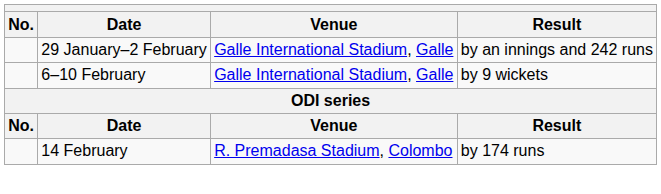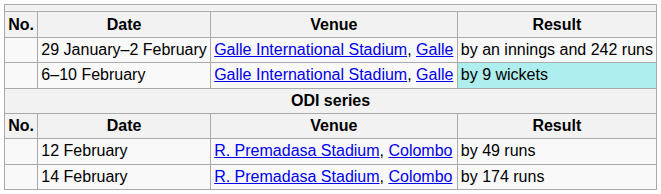 <table class="wikitable">
 <tr>
 <th colspan="4"></th>
 </tr>
 <tr>
 <th>No.</th>
 <th>Date</th>
 <th>Venue</th>
 <th>Result</th>
 </tr>
 <tr>
 <td></td>
 <td>29 January–2 February</td>
 <td><a href='#'>Galle International Stadium</a>, <a href='#'>Galle</a></td>
 <td> by an innings and 242 runs</td>
 </tr>
 <tr>
 <td></td>
 <td>6–10 February</td>
 <td><a href='#'>Galle International Stadium</a>, <a href='#'>Galle</a></td>
-<td> by 9 wickets</td>
+<td style="background: paleturquoise;"> by 9 wickets</td>
 </tr>
 <tr>
 <th colspan="4">ODI series</th>
 </tr>
 <tr>
 <th>No.</th>
 <th>Date</th>
 <th>Venue</th>
 <th>Result</th>
 </tr>
 <tr>
 <td></td>
+<td>12 February</td>
+<td><a href='#'>R. Premadasa Stadium</a>, <a href='#'>Colombo</a></td>
+<td> by 49 runs</td>
+</tr>
+<tr>
+<td></td>
 <td>14 February</td>
 <td><a href='#'>R. Premadasa Stadium</a>, <a href='#'>Colombo</a></td>
 <td> by 174 runs</td>
 </tr>
 </table>
